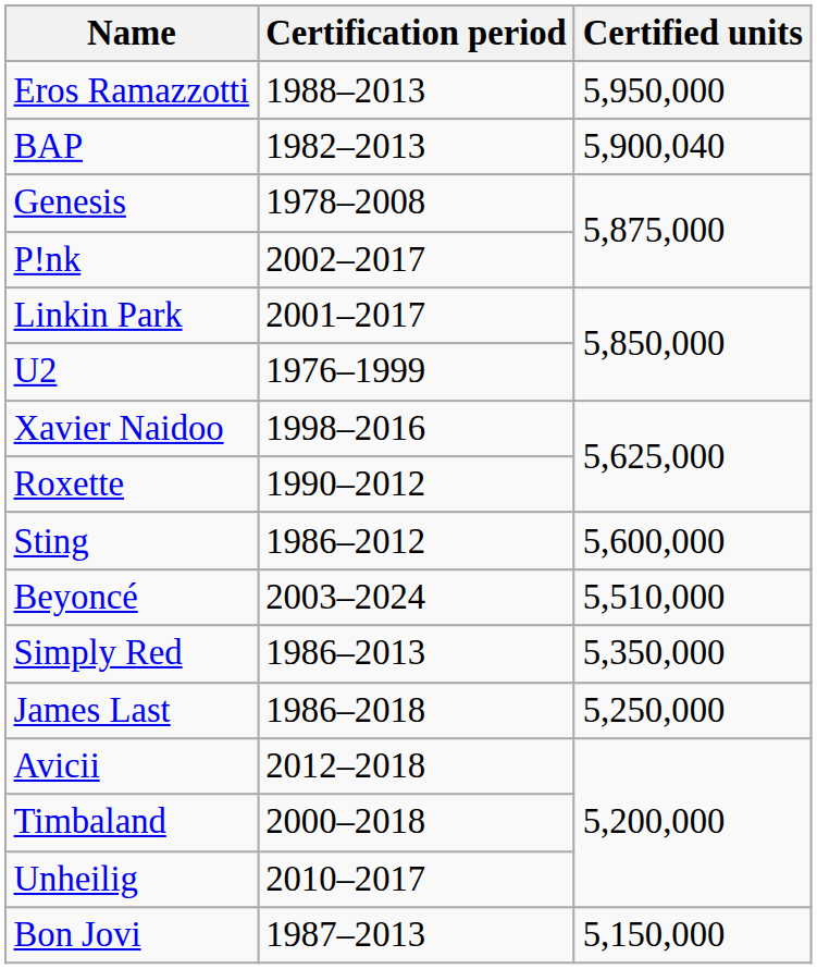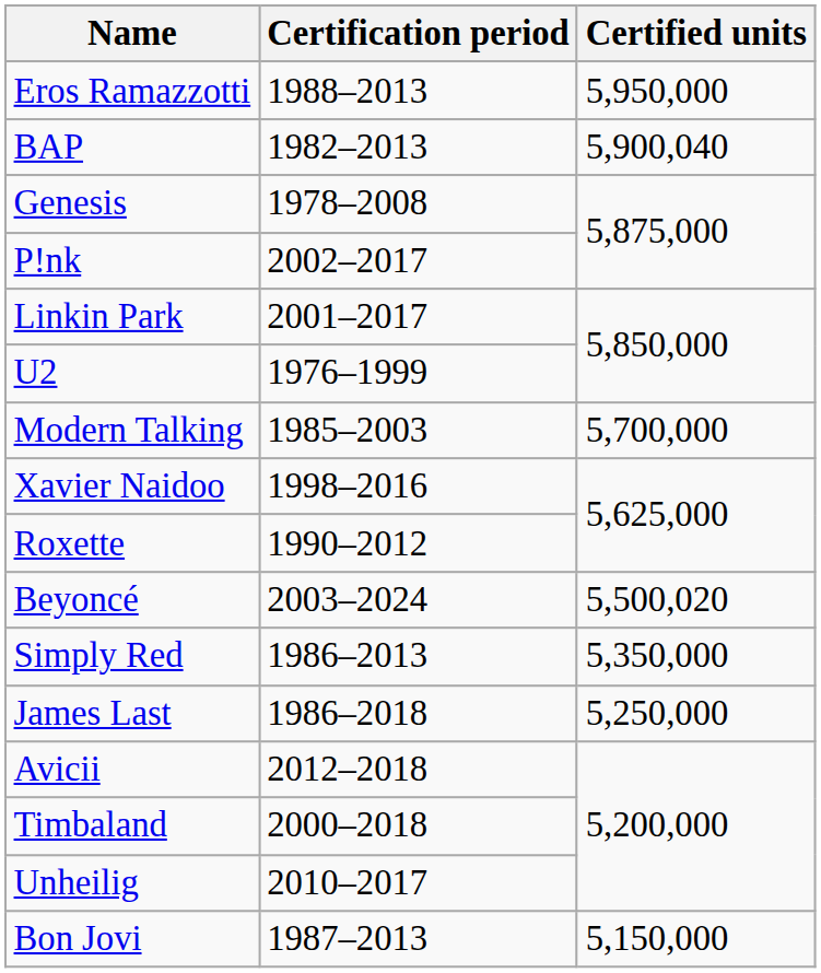 <table class="wikitable">
 <tr>
 <th>Name</th>
 <th>Certification period</th>
 <th>Certified units</th>
 </tr>
 <tr>
 <td><a href='#'>Eros Ramazzotti</a></td>
 <td>1988–2013</td>
 <td>5,950,000</td>
 </tr>
 <tr>
 <td><a href='#'>BAP</a></td>
 <td>1982–2013</td>
 <td>5,900,040</td>
 </tr>
 <tr>
 <td><a href='#'>Genesis</a></td>
 <td>1978–2008</td>
 <td rowspan=2>5,875,000</td>
 </tr>
 <tr>
 <td><a href='#'>P!nk</a></td>
 <td>2002–2017</td>
 </tr>
 <tr>
 <td><a href='#'>Linkin Park</a></td>
 <td>2001–2017</td>
 <td rowspan=2>5,850,000</td>
 </tr>
 <tr>
 <td><a href='#'>U2</a></td>
 <td>1976–1999</td>
 </tr>
 <tr>
+<td><a href='#'>Modern Talking</a></td>
+<td>1985–2003</td>
+<td>5,700,000</td>
+</tr>
+<tr>
 <td><a href='#'>Xavier Naidoo</a></td>
 <td>1998–2016</td>
 <td rowspan=2>5,625,000</td>
 </tr>
 <tr>
 <td><a href='#'>Roxette</a></td>
 <td>1990–2012</td>
 </tr>
 <tr>
-<td><a href='#'>Sting</a></td>
-<td>1986–2012</td>
-<td>5,600,000</td>
-</tr>
-<tr>
 <td><a href='#'>Beyoncé</a></td>
 <td>2003–2024</td>
-<td>5,510,000</td>
+<td>5,500,020</td>
 </tr>
 <tr>
 <td><a href='#'>Simply Red</a></td>
 <td>1986–2013</td>
 <td>5,350,000</td>
 </tr>
 <tr>
 <td><a href='#'>James Last</a></td>
 <td>1986–2018</td>
 <td>5,250,000</td>
 </tr>
 <tr>
 <td><a href='#'>Avicii</a></td>
 <td>2012–2018</td>
 <td rowspan=3>5,200,000</td>
 </tr>
 <tr>
 <td><a href='#'>Timbaland</a></td>
 <td>2000–2018</td>
 </tr>
 <tr>
 <td><a href='#'>Unheilig</a></td>
 <td>2010–2017</td>
 </tr>
 <tr>
 <td><a href='#'>Bon Jovi</a></td>
 <td>1987–2013</td>
 <td>5,150,000</td>
 </tr>
 </table>
